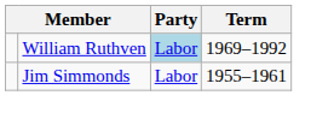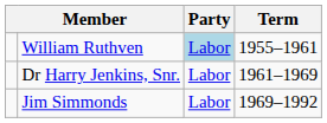 <table class="wikitable">
 <tr>
 <th colspan="2">Member</th>
 <th>Party</th>
 <th>Term</th>
 </tr>
 <tr>
 <td> </td>
 <td><a href='#'>William Ruthven</a></td>
 <td style="background: lightblue;"><a href='#'>Labor</a></td>
-<td>1969–1992</td>
+<td>1955–1961</td>
+</tr>
+<tr>
+<td> </td>
+<td>Dr <a href='#'>Harry Jenkins, Snr.</a></td>
+<td><a href='#'>Labor</a></td>
+<td>1961–1969</td>
 </tr>
 <tr>
 <td> </td>
 <td><a href='#'>Jim Simmonds</a></td>
 <td><a href='#'>Labor</a></td>
-<td>1955–1961</td>
+<td>1969–1992</td>
 </tr>
 </table>
